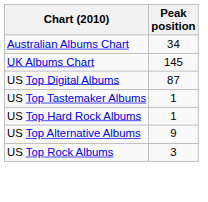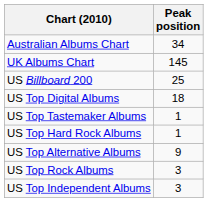 <table class="wikitable sortable">
 <tr>
 <th>Chart (2010)</th>
 <th>Peak<br>position</th>
 </tr>
 <tr>
 <td><a href='#'>Australian Albums Chart</a></td>
 <td style="text-align:center;">34</td>
 </tr>
 <tr>
 <td><a href='#'>UK Albums Chart</a></td>
 <td style="text-align:center;">145</td>
 </tr>
 <tr>
+<td>US <a href='#'><em>Billboard</em> 200</a></td>
+<td style="text-align:center;">25</td>
+</tr>
+<tr>
 <td>US <a href='#'>Top Digital Albums</a></td>
-<td style="text-align:center;">87</td>
+<td style="text-align:center;">18</td>
 </tr>
 <tr>
 <td>US <a href='#'>Top Tastemaker Albums</a></td>
 <td style="text-align:center;">1</td>
 </tr>
 <tr>
 <td>US <a href='#'>Top Hard Rock Albums</a></td>
 <td style="text-align:center;">1</td>
 </tr>
 <tr>
 <td>US <a href='#'>Top Alternative Albums</a></td>
 <td style="text-align:center;">9</td>
 </tr>
 <tr>
 <td>US <a href='#'>Top Rock Albums</a></td>
 <td style="text-align:center;">3</td>
 </tr>
+<tr>
+<td>US <a href='#'>Top Independent Albums</a></td>
+<td style="text-align:center;">3</td>
+</tr>
 </table>
